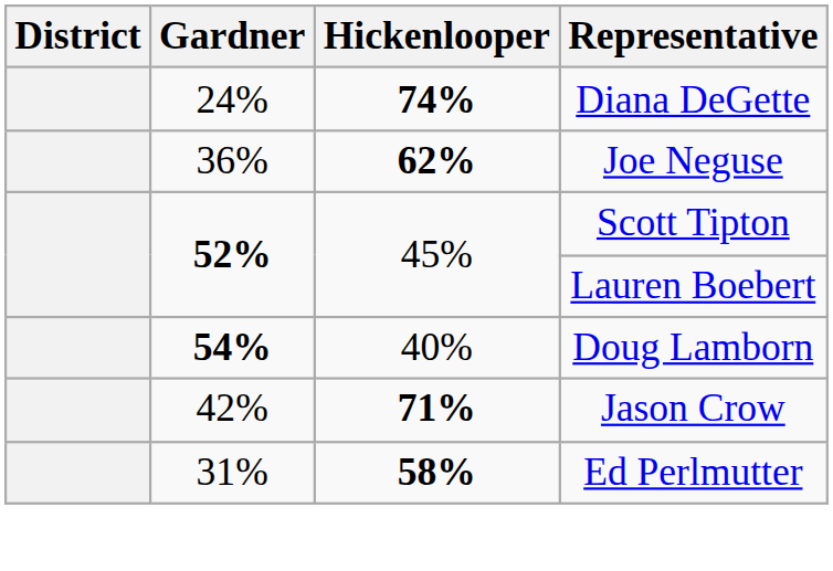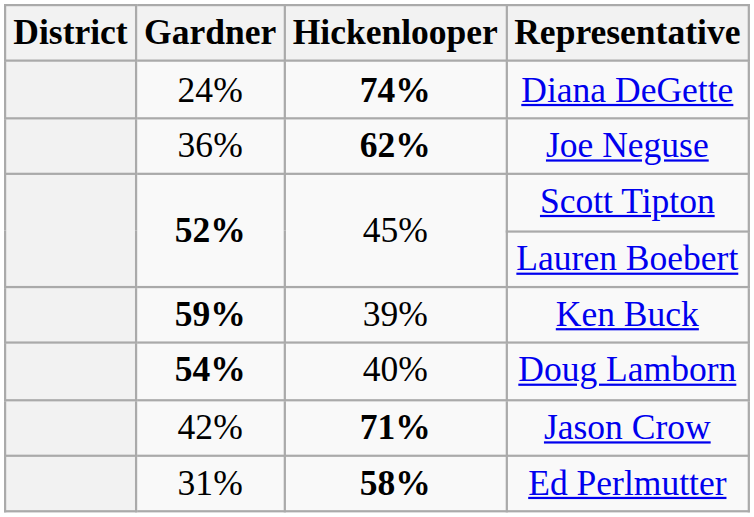 <table class=wikitable>
 <tr>
 <th>District</th>
 <th>Gardner</th>
 <th>Hickenlooper</th>
 <th>Representative</th>
 </tr>
 <tr align=center>
 <th></th>
 <td>24%</td>
 <td><strong>74%</strong></td>
 <td><a href='#'>Diana DeGette</a></td>
 </tr>
 <tr align=center>
 <th></th>
 <td>36%</td>
 <td><strong>62%</strong></td>
 <td><a href='#'>Joe Neguse</a></td>
 </tr>
 <tr align=center>
 <th rowspan=2 ></th>
 <td rowspan=2><strong>52%</strong></td>
 <td rowspan=2>45%</td>
 <td><a href='#'>Scott Tipton</a></td>
 </tr>
 <tr align=center>
 <td><a href='#'>Lauren Boebert</a></td>
 </tr>
 <tr align=center>
 <th></th>
+<td><strong>59%</strong></td>
+<td>39%</td>
+<td><a href='#'>Ken Buck</a></td>
+</tr>
+<tr align=center>
+<th></th>
 <td><strong>54%</strong></td>
 <td>40%</td>
 <td><a href='#'>Doug Lamborn</a></td>
 </tr>
 <tr align=center>
 <th></th>
 <td>42%</td>
 <td><strong>71%</strong></td>
 <td><a href='#'>Jason Crow</a></td>
 </tr>
 <tr align=center>
 <th></th>
 <td>31%</td>
 <td><strong>58%</strong></td>
 <td><a href='#'>Ed Perlmutter</a></td>
 </tr>
 </table>
